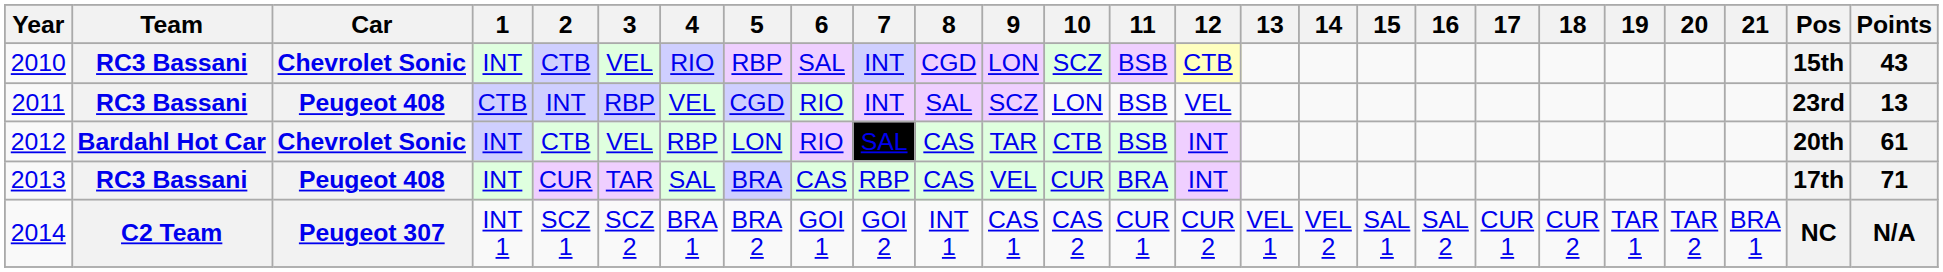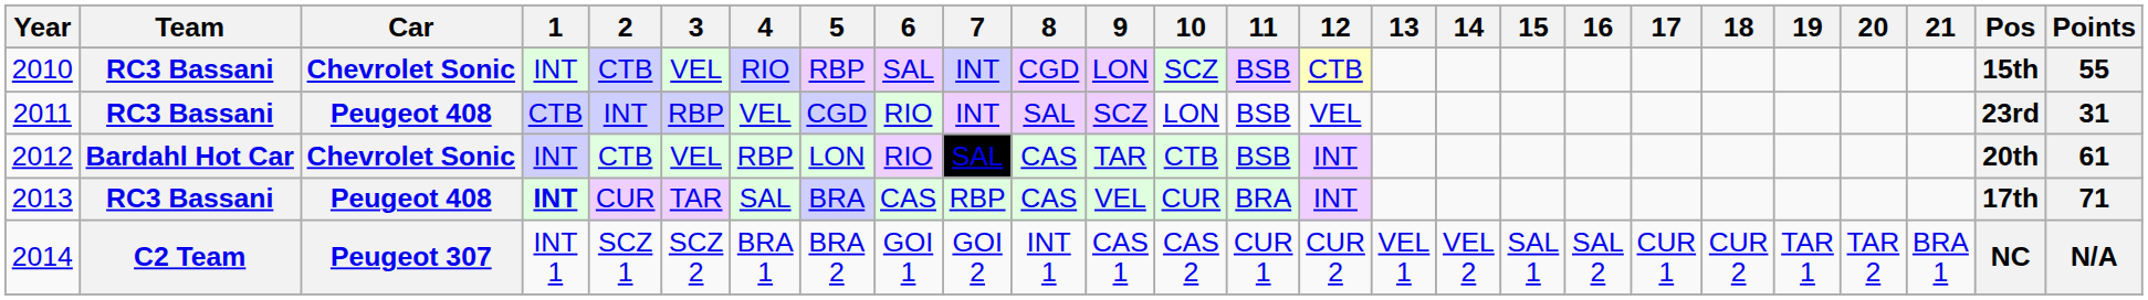 <table class="wikitable" border="1" style="text-align:center; font-size:85%;">
 <tr>
 <th>Year</th>
 <th>Team</th>
 <th>Car</th>
 <th>1</th>
 <th>2</th>
 <th>3</th>
 <th>4</th>
 <th>5</th>
 <th>6</th>
 <th>7</th>
 <th>8</th>
 <th>9</th>
 <th>10</th>
 <th>11</th>
 <th>12</th>
 <th>13</th>
 <th>14</th>
 <th>15</th>
 <th>16</th>
 <th>17</th>
 <th>18</th>
 <th>19</th>
 <th>20</th>
 <th>21</th>
 <th>Pos</th>
 <th>Points</th>
 </tr>
 <tr>
 <td><a href='#'>2010</a></td>
 <th nowrap><a href='#'>RC3 Bassani</a></th>
 <th nowrap><a href='#'>Chevrolet Sonic</a></th>
 <td style="background:#dfffdf;"><a href='#'>INT</a><br></td>
 <td style="background:#cfcfff;"><a href='#'>CTB</a><br></td>
 <td style="background:#dfffdf;"><a href='#'>VEL</a><br></td>
 <td style="background:#cfcfff;"><a href='#'>RIO</a><br></td>
 <td style="background:#efcfff;"><a href='#'>RBP</a><br></td>
 <td style="background:#efcfff;"><a href='#'>SAL</a><br></td>
 <td style="background:#cfcfff;"><a href='#'>INT</a><br></td>
 <td style="background:#efcfff;"><a href='#'>CGD</a><br></td>
 <td style="background:#efcfff;"><a href='#'>LON</a><br></td>
 <td style="background:#dfffdf;"><a href='#'>SCZ</a><br></td>
 <td style="background:#efcfff;"><a href='#'>BSB</a><br></td>
 <td style="background:#FFFFBF;"><a href='#'>CTB</a><br></td>
 <td></td>
 <td></td>
 <td></td>
 <td></td>
 <td></td>
 <td></td>
 <td></td>
 <td></td>
 <td></td>
 <th>15th</th>
-<th>43</th>
+<th>55</th>
 </tr>
 <tr>
 <td><a href='#'>2011</a></td>
 <th nowrap><a href='#'>RC3 Bassani</a></th>
 <th nowrap><a href='#'>Peugeot 408</a></th>
 <td style="background:#cfcfff;"><a href='#'>CTB</a><br></td>
 <td style="background:#cfcfff;"><a href='#'>INT</a><br></td>
 <td style="background:#cfcfff;"><a href='#'>RBP</a><br></td>
 <td style="background:#dfffdf;"><a href='#'>VEL</a><br></td>
 <td style="background:#cfcfff;"><a href='#'>CGD</a><br></td>
 <td style="background:#dfffdf;"><a href='#'>RIO</a><br></td>
 <td style="background:#efcfff;"><a href='#'>INT</a><br></td>
 <td style="background:#efcfff;"><a href='#'>SAL</a><br></td>
 <td style="background:#efcfff;"><a href='#'>SCZ</a><br></td>
 <td><a href='#'>LON</a></td>
 <td><a href='#'>BSB</a></td>
 <td><a href='#'>VEL</a></td>
 <td></td>
 <td></td>
 <td></td>
 <td></td>
 <td></td>
 <td></td>
 <td></td>
 <td></td>
 <td></td>
 <th>23rd</th>
-<th>13</th>
+<th>31</th>
 </tr>
 <tr>
 <td><a href='#'>2012</a></td>
 <th nowrap><a href='#'>Bardahl Hot Car</a></th>
 <th nowrap><a href='#'>Chevrolet Sonic</a></th>
 <td style="background:#cfcfff;"><a href='#'>INT</a><br></td>
 <td style="background:#dfffdf;"><a href='#'>CTB</a><br></td>
 <td style="background:#DFFFDF;"><a href='#'>VEL</a><br></td>
 <td style="background:#DFFFDF;"><a href='#'>RBP</a><br></td>
 <td style="background:#DFFFDF;"><a href='#'>LON</a><br></td>
 <td style="background:#efcfff;"><a href='#'>RIO</a><br></td>
 <td style="background:black; color:white;"><a href='#'>SAL</a><br></td>
 <td style="background:#DFFFDF;"><a href='#'>CAS</a><br></td>
 <td style="background:#DFFFDF;"><a href='#'>TAR</a><br></td>
 <td style="background:#DFFFDF;"><a href='#'>CTB</a><br></td>
 <td style="background:#DFFFDF;"><a href='#'>BSB</a><br></td>
 <td style="background:#efcfff;"><a href='#'>INT</a><br></td>
 <td></td>
 <td></td>
 <td></td>
 <td></td>
 <td></td>
 <td></td>
 <td></td>
 <td></td>
 <td></td>
 <th>20th</th>
 <th>61</th>
 </tr>
 <tr>
 <td><a href='#'>2013</a></td>
 <th nowrap><a href='#'>RC3 Bassani</a></th>
 <th nowrap><a href='#'>Peugeot 408</a></th>
-<td style="background:#DFFFDF;"><a href='#'>INT</a><br></td>
+<td style="background:#DFFFDF;"><strong><a href='#'>INT</a><br></strong></td>
 <td style="background:#efcfff;"><a href='#'>CUR</a><br></td>
 <td style="background:#efcfff;"><a href='#'>TAR</a><br></td>
 <td style="background:#DFFFDF;"><a href='#'>SAL</a><br></td>
 <td style="background:#cfcfff;"><a href='#'>BRA</a><br></td>
 <td style="background:#DFFFDF;"><a href='#'>CAS</a><br></td>
 <td style="background:#DFFFDF;"><a href='#'>RBP</a><br></td>
 <td style="background:#DFFFDF;"><a href='#'>CAS</a><br> </td>
 <td style="background:#DFFFDF;"><a href='#'>VEL</a><br></td>
 <td style="background:#DFFFDF;"><a href='#'>CUR</a><br></td>
 <td style="background:#DFFFDF;"><a href='#'>BRA</a><br></td>
 <td style="background:#efcfff;"><a href='#'>INT</a><br></td>
 <td></td>
 <td></td>
 <td></td>
 <td></td>
 <td></td>
 <td></td>
 <td></td>
 <td></td>
 <td></td>
 <th>17th</th>
 <th>71</th>
 </tr>
 <tr>
 <td><a href='#'>2014</a></td>
 <th nowrap><a href='#'>C2 Team</a></th>
 <th nowrap><a href='#'>Peugeot 307</a></th>
 <td><a href='#'>INT<br>1</a></td>
 <td><a href='#'>SCZ<br>1</a></td>
 <td><a href='#'>SCZ<br>2</a></td>
 <td><a href='#'>BRA<br>1</a></td>
 <td><a href='#'>BRA<br>2</a></td>
 <td><a href='#'>GOI<br>1</a></td>
 <td><a href='#'>GOI<br>2</a></td>
 <td><a href='#'>INT<br>1</a></td>
 <td><a href='#'>CAS<br>1</a></td>
 <td><a href='#'>CAS<br>2</a></td>
 <td><a href='#'>CUR<br>1</a></td>
 <td><a href='#'>CUR<br>2</a></td>
 <td><a href='#'>VEL<br>1</a></td>
 <td><a href='#'>VEL<br>2</a></td>
 <td><a href='#'>SAL<br>1</a></td>
 <td><a href='#'>SAL<br>2</a></td>
 <td><a href='#'>CUR<br>1</a></td>
 <td><a href='#'>CUR<br>2</a></td>
 <td><a href='#'>TAR<br>1</a></td>
 <td><a href='#'>TAR<br>2</a></td>
 <td><a href='#'>BRA<br>1</a></td>
 <th>NC</th>
 <th>N/A</th>
 </tr>
 </table>
